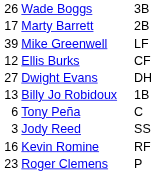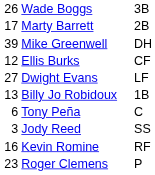 <table>
 <tr>
 <td>26</td>
 <td><a href='#'>Wade Boggs</a></td>
 <td>3B</td>
 </tr>
 <tr>
 <td>17</td>
 <td><a href='#'>Marty Barrett</a></td>
 <td>2B</td>
 </tr>
 <tr>
 <td>39</td>
 <td><a href='#'>Mike Greenwell</a></td>
-<td>LF</td>
+<td>DH</td>
 </tr>
 <tr>
 <td>12</td>
 <td><a href='#'>Ellis Burks</a></td>
 <td>CF</td>
 </tr>
 <tr>
 <td>27</td>
 <td><a href='#'>Dwight Evans</a></td>
-<td>DH</td>
+<td>LF</td>
 </tr>
 <tr>
 <td>13</td>
 <td><a href='#'>Billy Jo Robidoux</a>    </td>
 <td>1B</td>
 </tr>
 <tr>
 <td>  6</td>
 <td><a href='#'>Tony Peña</a></td>
 <td>C</td>
 </tr>
 <tr>
 <td>  3</td>
 <td><a href='#'>Jody Reed</a></td>
 <td>SS</td>
 </tr>
 <tr>
 <td>16</td>
 <td><a href='#'>Kevin Romine</a></td>
 <td>RF</td>
 </tr>
 <tr>
 <td>23</td>
 <td><a href='#'>Roger Clemens</a></td>
 <td>P</td>
 </tr>
 </table>
